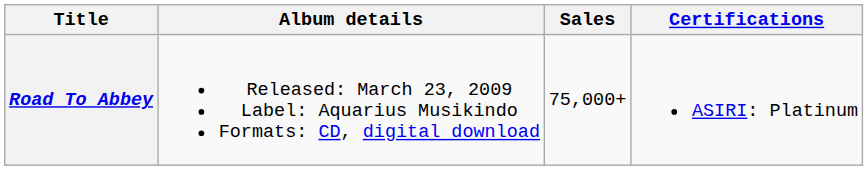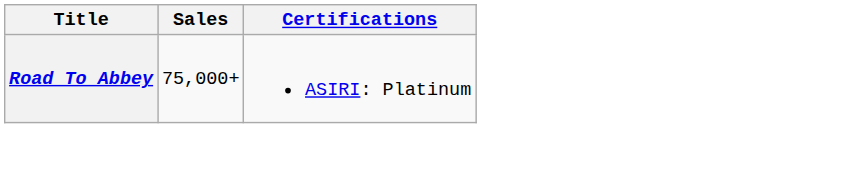 <table class="wikitable plainrowheaders" style="text-align:center;">
 <tr>
 <th scope="col">Title</th>
-<th scope="col">Album details</th>
 <th scope="col">Sales</th>
 <th scope="col"><a href='#'>Certifications</a></th>
 </tr>
 <tr>
 <th scope="row"><em><a href='#'>Road To Abbey</a></em></th>
-<td><br><ul><li>Released: March 23, 2009</li><li>Label: Aquarius Musikindo</li><li>Formats: <a href='#'>CD</a>, <a href='#'>digital download</a></li></ul></td>
 <td>75,000+</td>
 <td><br><ul><li><a href='#'>ASIRI</a>: Platinum</li></ul></td>
 </tr>
 </table>
